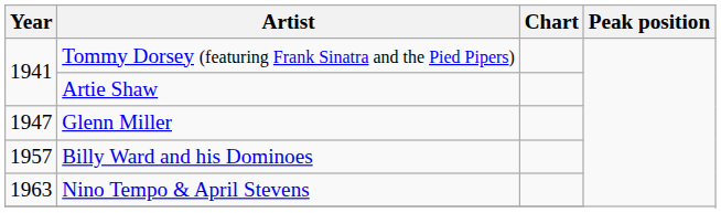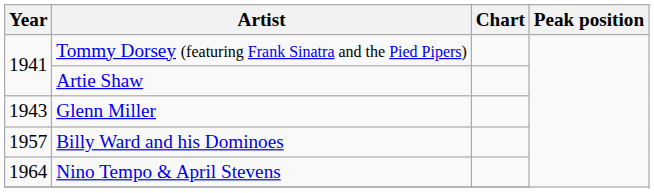 <table class="wikitable">
 <tr>
 <th scope="col">Year</th>
 <th scope="col">Artist</th>
 <th scope="col">Chart</th>
 <th scope="col">Peak position</th>
 </tr>
 <tr>
 <td rowspan="2">1941</td>
 <td><a href='#'>Tommy Dorsey</a> <small>(featuring <a href='#'>Frank Sinatra</a> and the <a href='#'>Pied Pipers</a>)</small></td>
 <td></td>
 </tr>
 <tr>
 <td><a href='#'>Artie Shaw</a></td>
 <td></td>
 </tr>
 <tr>
-<td>1947</td>
+<td>1943</td>
 <td><a href='#'>Glenn Miller</a></td>
 <td></td>
 </tr>
 <tr>
 <td>1957</td>
 <td><a href='#'>Billy Ward and his Dominoes</a></td>
 <td></td>
 </tr>
 <tr>
-<td>1963</td>
+<td>1964</td>
 <td><a href='#'>Nino Tempo & April Stevens</a></td>
 <td></td>
 </tr>
 <tr>
 </tr>
 </table>
